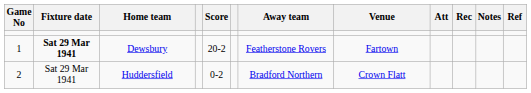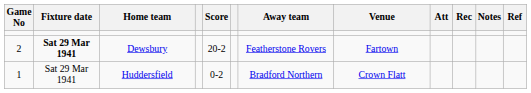 <table class="wikitable" style="text-align:center;">
 <tr>
 <th width=20 abbr="No">Game No</th>
 <th width=100 abbr="Date">Fixture date</th>
 <th width=150 abbr="Home team">Home team</th>
 <th width=5 abbr="space"></th>
 <th width=20 abbr="Score">Score</th>
 <th width=5 abbr="space"></th>
 <th width=150 abbr="Away team">Away team</th>
 <th width=150 abbr="Venue">Venue</th>
 <th width=30 abbr="Att">Att</th>
 <th width=30 abbr="Rec">Rec</th>
 <th width=20 abbr="Notes">Notes</th>
 <th width=30 abbr="Ref">Ref</th>
 </tr>
 <tr>
 <td></td>
 <td></td>
 <td></td>
 <td></td>
 <td></td>
 <td></td>
 <td></td>
 <td></td>
 <td></td>
 <td></td>
 <td></td>
 </tr>
 <tr>
-<td>1</td>
+<td>2</td>
 <td><strong>Sat 29 Mar 1941</strong></td>
 <td><a href='#'>Dewsbury</a></td>
 <td></td>
 <td>20-2</td>
 <td></td>
 <td><a href='#'>Featherstone Rovers</a></td>
 <td><a href='#'>Fartown</a></td>
 <td></td>
 <td></td>
 <td></td>
 <td></td>
 </tr>
 <tr>
-<td>2</td>
+<td>1</td>
 <td>Sat 29 Mar 1941</td>
 <td><a href='#'>Huddersfield</a></td>
 <td></td>
 <td>0-2</td>
 <td></td>
 <td><a href='#'>Bradford Northern</a></td>
 <td><a href='#'>Crown Flatt</a></td>
 <td></td>
 <td></td>
 <td></td>
 <td></td>
 </tr>
 </table>
